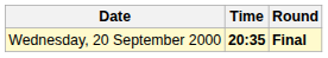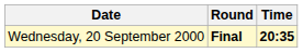 <table class="wikitable">
 <tr>
 <th>Date</th>
+<th>Round</th>
 <th>Time</th>
-<th>Round</th>
 </tr>
 <tr style=background:lemonchiffon>
 <td>Wednesday, 20 September 2000</td>
+<td><strong>Final</strong></td>
 <td><strong>20:35</strong></td>
-<td><strong>Final</strong></td>
 </tr>
 </table>
